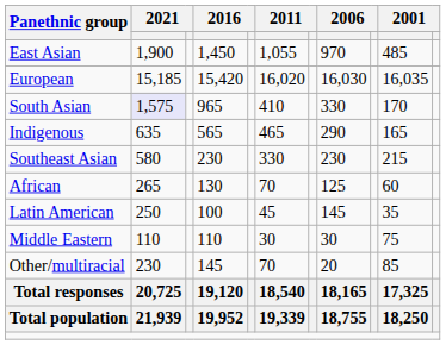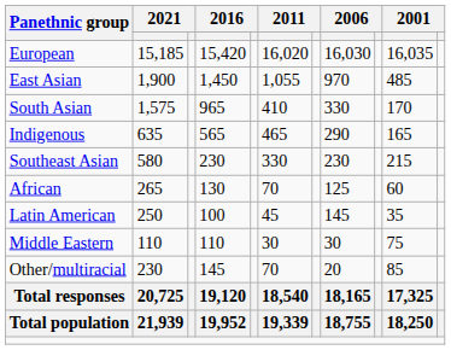 <table class="wikitable collapsible sortable">
 <tr>
 <th rowspan="2"><a href='#'>Panethnic</a> group</th>
 <th colspan="2">2021</th>
 <th colspan="2">2016</th>
 <th colspan="2">2011</th>
 <th colspan="2">2006</th>
 <th colspan="2">2001</th>
 </tr>
 <tr>
 <th><a href='#'></a></th>
 <th></th>
 <th></th>
 <th></th>
 <th></th>
 <th></th>
 <th></th>
 <th></th>
 <th></th>
 <th></th>
 </tr>
 <tr>
+<td><a href='#'>European</a></td>
+<td>15,185</td>
+<td></td>
+<td>15,420</td>
+<td></td>
+<td>16,020</td>
+<td></td>
+<td>16,030</td>
+<td></td>
+<td>16,035</td>
+<td></td>
+</tr>
+<tr>
 <td><a href='#'>East Asian</a></td>
 <td>1,900</td>
 <td></td>
 <td>1,450</td>
 <td></td>
 <td>1,055</td>
 <td></td>
 <td>970</td>
 <td></td>
 <td>485</td>
 <td></td>
 </tr>
 <tr>
-<td><a href='#'>European</a></td>
-<td>15,185</td>
-<td></td>
-<td>15,420</td>
-<td></td>
-<td>16,020</td>
-<td></td>
-<td>16,030</td>
-<td></td>
-<td>16,035</td>
-<td></td>
-</tr>
-<tr>
 <td><a href='#'>South Asian</a></td>
-<td style="background: lavender;">1,575</td>
+<td>1,575</td>
 <td></td>
 <td>965</td>
 <td></td>
 <td>410</td>
 <td></td>
 <td>330</td>
 <td></td>
 <td>170</td>
 <td></td>
 </tr>
 <tr>
 <td><a href='#'>Indigenous</a></td>
 <td>635</td>
 <td></td>
 <td>565</td>
 <td></td>
 <td>465</td>
 <td></td>
 <td>290</td>
 <td></td>
 <td>165</td>
 <td></td>
 </tr>
 <tr>
 <td><a href='#'>Southeast Asian</a></td>
 <td>580</td>
 <td></td>
 <td>230</td>
 <td></td>
 <td>330</td>
 <td></td>
 <td>230</td>
 <td></td>
 <td>215</td>
 <td></td>
 </tr>
 <tr>
 <td><a href='#'>African</a></td>
 <td>265</td>
 <td></td>
 <td>130</td>
 <td></td>
 <td>70</td>
 <td></td>
 <td>125</td>
 <td></td>
 <td>60</td>
 <td></td>
 </tr>
 <tr>
 <td><a href='#'>Latin American</a></td>
 <td>250</td>
 <td></td>
 <td>100</td>
 <td></td>
 <td>45</td>
 <td></td>
 <td>145</td>
 <td></td>
 <td>35</td>
 <td></td>
 </tr>
 <tr>
 <td><a href='#'>Middle Eastern</a></td>
 <td>110</td>
 <td></td>
 <td>110</td>
 <td></td>
 <td>30</td>
 <td></td>
 <td>30</td>
 <td></td>
 <td>75</td>
 <td></td>
 </tr>
 <tr>
 <td>Other/<a href='#'>multiracial</a></td>
 <td>230</td>
 <td></td>
 <td>145</td>
 <td></td>
 <td>70</td>
 <td></td>
 <td>20</td>
 <td></td>
 <td>85</td>
 <td></td>
 </tr>
 <tr class="sortbottom">
 <th>Total responses</th>
 <th>20,725</th>
 <th></th>
 <th>19,120</th>
 <th></th>
 <th>18,540</th>
 <th></th>
 <th>18,165</th>
 <th></th>
 <th>17,325</th>
 <th></th>
 </tr>
 <tr class="sortbottom">
 <th>Total population</th>
 <th>21,939</th>
 <th></th>
 <th>19,952</th>
 <th></th>
 <th>19,339</th>
 <th></th>
 <th>18,755</th>
 <th></th>
 <th>18,250</th>
 <th></th>
 </tr>
 <tr class="sortbottom">
 <td colspan="11"></td>
 </tr>
 </table>
